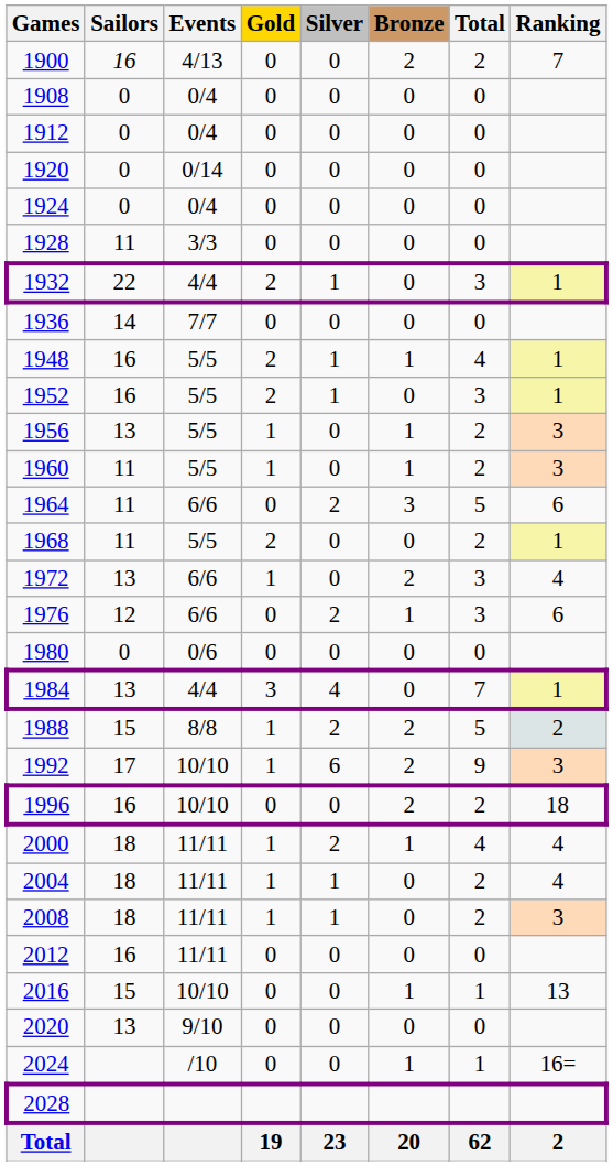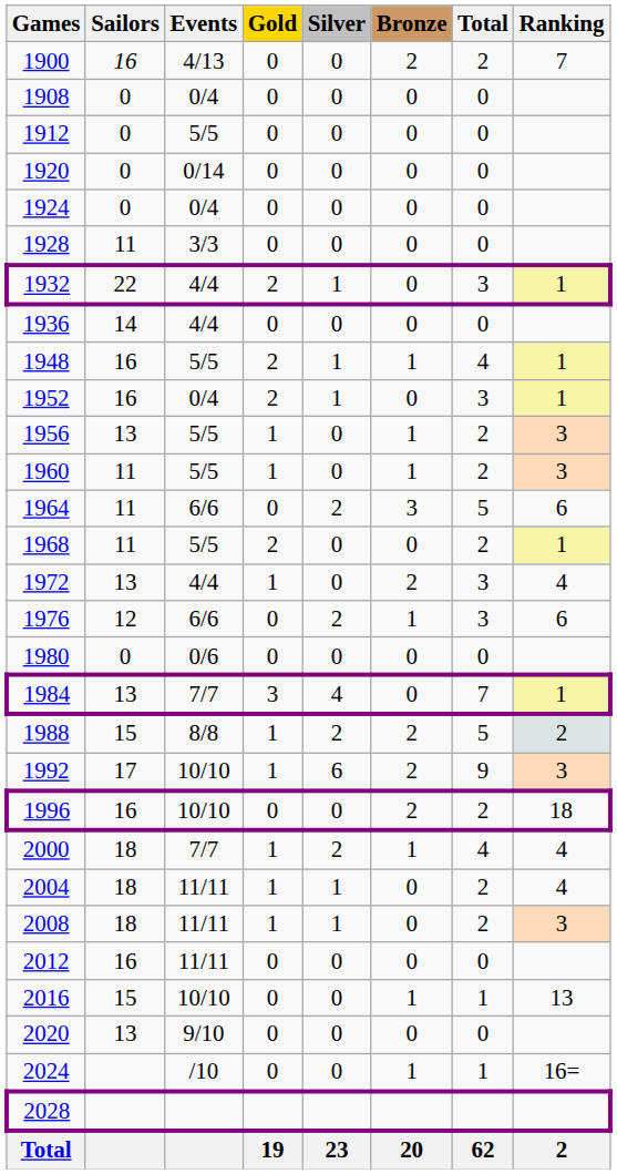 <table class="wikitable sortable" style="text-align:center">
 <tr>
 <th>Games</th>
 <th>Sailors</th>
 <th>Events</th>
 <th style="background-color:gold;">Gold</th>
 <th style="background-color:silver;">Silver</th>
 <th style="background-color:#c96;">Bronze</th>
 <th>Total</th>
 <th>Ranking</th>
 </tr>
 <tr>
 <td><a href='#'>1900</a></td>
 <td><em>16</em></td>
 <td>4/13</td>
 <td>0</td>
 <td>0</td>
 <td>2</td>
 <td>2</td>
 <td>7</td>
 </tr>
 <tr>
 <td><a href='#'>1908</a></td>
 <td>0</td>
 <td>0/4</td>
 <td>0</td>
 <td>0</td>
 <td>0</td>
 <td>0</td>
 <td></td>
 </tr>
 <tr>
 <td><a href='#'>1912</a></td>
 <td>0</td>
-<td>0/4</td>
+<td>5/5</td>
 <td>0</td>
 <td>0</td>
 <td>0</td>
 <td>0</td>
 <td></td>
 </tr>
 <tr>
 <td><a href='#'>1920</a></td>
 <td>0</td>
 <td>0/14</td>
 <td>0</td>
 <td>0</td>
 <td>0</td>
 <td>0</td>
 <td></td>
 </tr>
 <tr>
 <td><a href='#'>1924</a></td>
 <td>0</td>
 <td>0/4</td>
 <td>0</td>
 <td>0</td>
 <td>0</td>
 <td>0</td>
 <td></td>
 </tr>
 <tr>
 <td><a href='#'>1928</a></td>
 <td>11</td>
 <td>3/3</td>
 <td>0</td>
 <td>0</td>
 <td>0</td>
 <td>0</td>
 <td></td>
 </tr>
 <tr align=center style="border: 3px solid purple">
 <td><a href='#'>1932</a></td>
 <td>22</td>
 <td>4/4</td>
 <td>2</td>
 <td>1</td>
 <td>0</td>
 <td>3</td>
 <td bgcolor=F7F6A8>1</td>
 </tr>
 <tr>
 <td><a href='#'>1936</a></td>
 <td>14</td>
-<td>7/7</td>
+<td>4/4</td>
 <td>0</td>
 <td>0</td>
 <td>0</td>
 <td>0</td>
 <td></td>
 </tr>
 <tr>
 <td><a href='#'>1948</a></td>
 <td>16</td>
 <td>5/5</td>
 <td>2</td>
 <td>1</td>
 <td>1</td>
 <td>4</td>
 <td bgcolor=F7F6A8>1</td>
 </tr>
 <tr>
 <td><a href='#'>1952</a></td>
 <td>16</td>
-<td>5/5</td>
+<td>0/4</td>
 <td>2</td>
 <td>1</td>
 <td>0</td>
 <td>3</td>
 <td bgcolor=F7F6A8>1</td>
 </tr>
 <tr>
 <td><a href='#'>1956</a></td>
 <td>13</td>
 <td>5/5</td>
 <td>1</td>
 <td>0</td>
 <td>1</td>
 <td>2</td>
 <td bgcolor=ffdab9>3</td>
 </tr>
 <tr>
 <td><a href='#'>1960</a></td>
 <td>11</td>
 <td>5/5</td>
 <td>1</td>
 <td>0</td>
 <td>1</td>
 <td>2</td>
 <td bgcolor=ffdab9>3</td>
 </tr>
 <tr>
 <td><a href='#'>1964</a></td>
 <td>11</td>
 <td>6/6</td>
 <td>0</td>
 <td>2</td>
 <td>3</td>
 <td>5</td>
 <td>6</td>
 </tr>
 <tr>
 <td><a href='#'>1968</a></td>
 <td>11</td>
 <td>5/5</td>
 <td>2</td>
 <td>0</td>
 <td>0</td>
 <td>2</td>
 <td bgcolor=F7F6A8>1</td>
 </tr>
 <tr>
 <td><a href='#'>1972</a></td>
 <td>13</td>
-<td>6/6</td>
+<td>4/4</td>
 <td>1</td>
 <td>0</td>
 <td>2</td>
 <td>3</td>
 <td>4</td>
 </tr>
 <tr>
 <td><a href='#'>1976</a></td>
 <td>12</td>
 <td>6/6</td>
 <td>0</td>
 <td>2</td>
 <td>1</td>
 <td>3</td>
 <td>6</td>
 </tr>
 <tr>
 <td><a href='#'>1980</a></td>
 <td>0</td>
 <td>0/6</td>
 <td>0</td>
 <td>0</td>
 <td>0</td>
 <td>0</td>
 <td></td>
 </tr>
 <tr>
 </tr>
 <tr align=center style="border: 3px solid purple">
 <td><a href='#'>1984</a></td>
 <td>13</td>
-<td>4/4</td>
+<td>7/7</td>
 <td>3</td>
 <td>4</td>
 <td>0</td>
 <td>7</td>
 <td bgcolor=F7F6A8>1</td>
 </tr>
 <tr>
 <td><a href='#'>1988</a></td>
 <td>15</td>
 <td>8/8</td>
 <td>1</td>
 <td>2</td>
 <td>2</td>
 <td>5</td>
 <td bgcolor=dce5e5>2</td>
 </tr>
 <tr>
 <td><a href='#'>1992</a></td>
 <td>17</td>
 <td>10/10</td>
 <td>1</td>
 <td>6</td>
 <td>2</td>
 <td>9</td>
 <td bgcolor=ffdab9>3</td>
 </tr>
 <tr align=center style="border: 3px solid purple">
 <td><a href='#'>1996</a></td>
 <td>16</td>
 <td>10/10</td>
 <td>0</td>
 <td>0</td>
 <td>2</td>
 <td>2</td>
 <td>18</td>
 </tr>
 <tr>
 <td><a href='#'>2000</a></td>
 <td>18</td>
-<td>11/11</td>
+<td>7/7</td>
 <td>1</td>
 <td>2</td>
 <td>1</td>
 <td>4</td>
 <td>4</td>
 </tr>
 <tr>
 <td><a href='#'>2004</a></td>
 <td>18</td>
 <td>11/11</td>
 <td>1</td>
 <td>1</td>
 <td>0</td>
 <td>2</td>
 <td>4</td>
 </tr>
 <tr>
 <td><a href='#'>2008</a></td>
 <td>18</td>
 <td>11/11</td>
 <td>1</td>
 <td>1</td>
 <td>0</td>
 <td>2</td>
 <td bgcolor=ffdab9>3</td>
 </tr>
 <tr>
 <td><a href='#'>2012</a></td>
 <td>16</td>
 <td>11/11</td>
 <td>0</td>
 <td>0</td>
 <td>0</td>
 <td>0</td>
 <td></td>
 </tr>
 <tr>
 <td><a href='#'>2016</a></td>
 <td>15</td>
 <td>10/10</td>
 <td>0</td>
 <td>0</td>
 <td>1</td>
 <td>1</td>
 <td>13</td>
 </tr>
 <tr>
 <td><a href='#'>2020</a></td>
 <td>13</td>
 <td>9/10</td>
 <td>0</td>
 <td>0</td>
 <td>0</td>
 <td>0</td>
 <td></td>
 </tr>
 <tr>
 <td><a href='#'>2024</a></td>
 <td></td>
 <td>/10</td>
 <td>0</td>
 <td>0</td>
 <td>1</td>
 <td>1</td>
 <td>16=</td>
 </tr>
 <tr align=center style="border: 3px solid purple">
 <td><a href='#'>2028</a></td>
 <td></td>
 <td></td>
 <td></td>
 <td></td>
 <td></td>
 <td></td>
 <td></td>
 </tr>
 <tr>
 <th><a href='#'>Total</a></th>
 <th></th>
 <th></th>
 <th>19</th>
 <th>23</th>
 <th>20</th>
 <th>62</th>
 <th bgcolor=dce5e5>2</th>
 </tr>
 </table>
